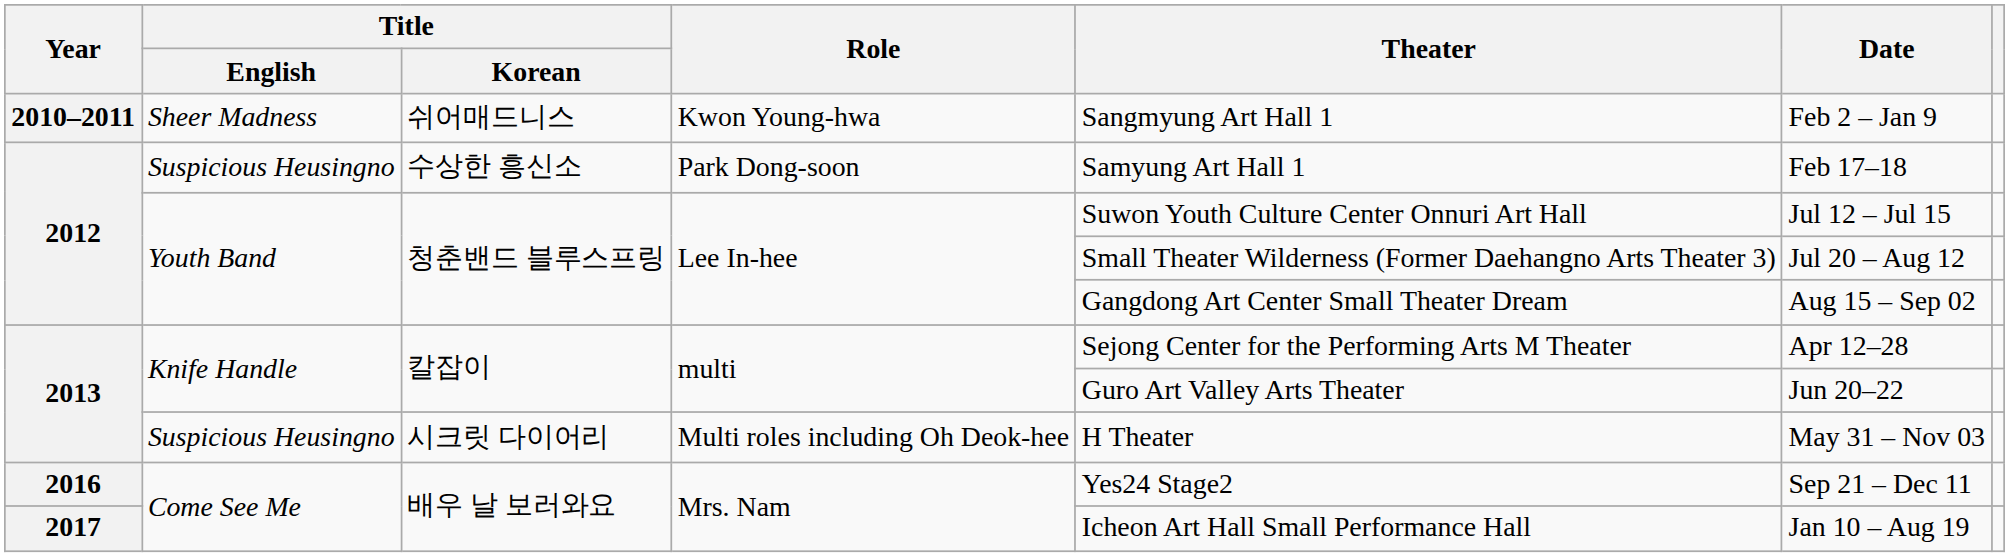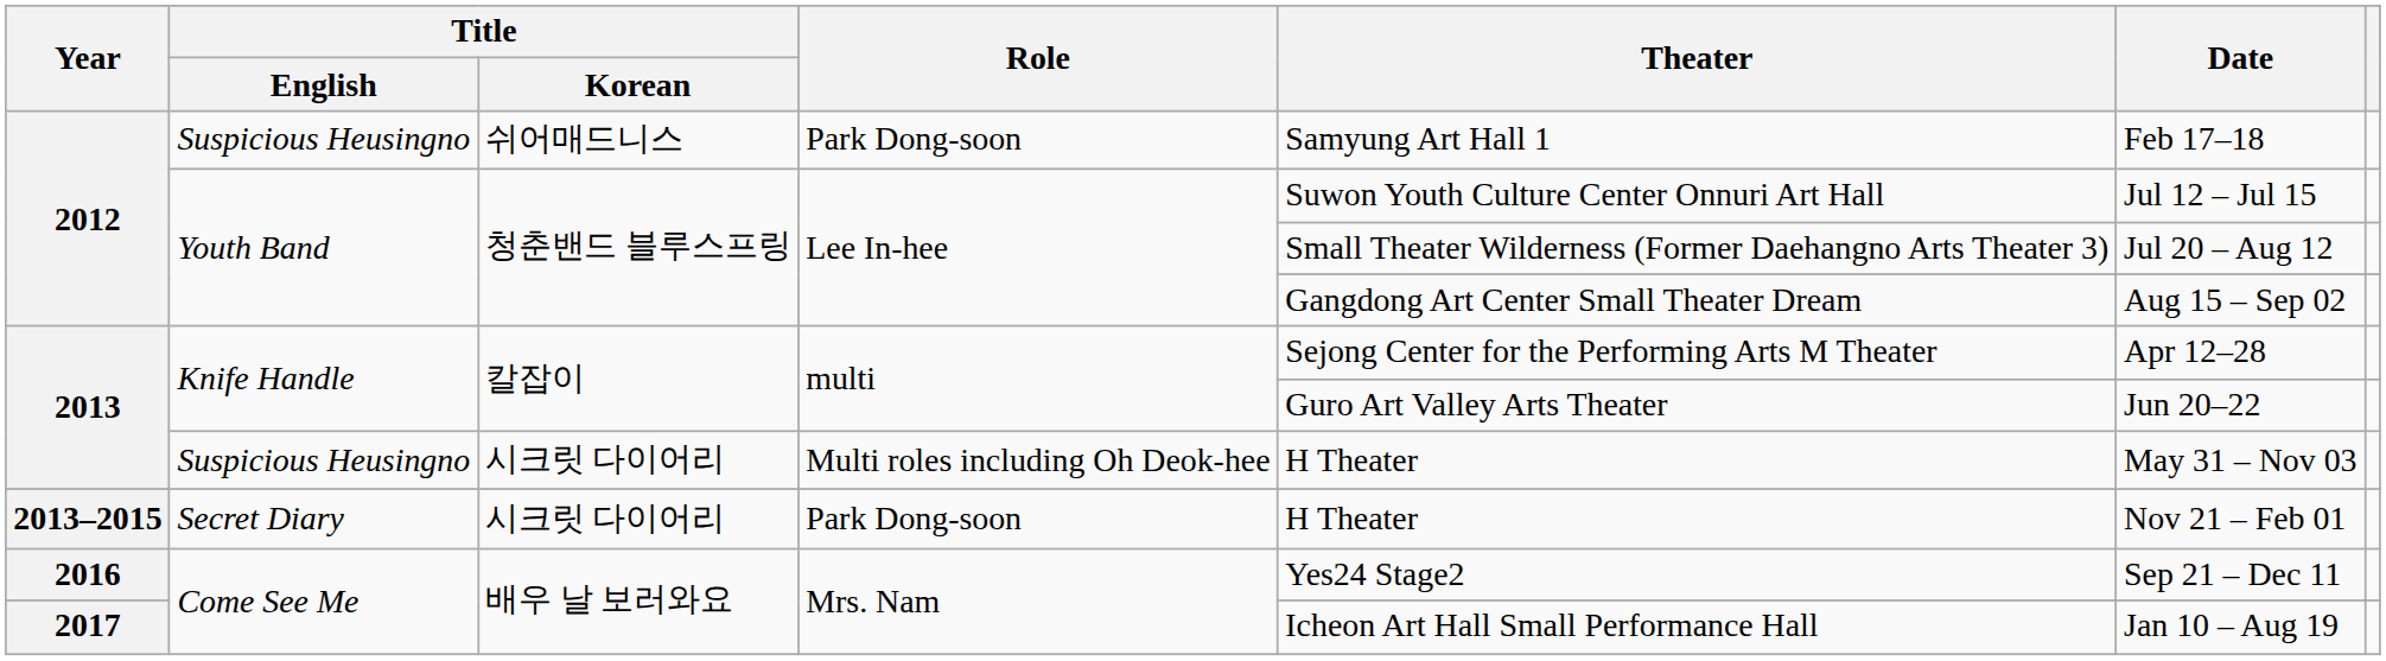 <table class="wikitable sortable plainrowheaders" style="text-align:left; font-size:100%;">
 <tr>
 <th rowspan="2" scope="col">Year</th>
 <th colspan="2" scope="col">Title</th>
 <th rowspan="2" scope="col">Role</th>
 <th rowspan="2" scope="col">Theater</th>
 <th rowspan="2" scope="col">Date</th>
 <th rowspan="2" scope="col" class="unsortable"></th>
 </tr>
 <tr>
 <th>English</th>
 <th>Korean</th>
 </tr>
 <tr>
-<th scope="row">2010–2011</th>
-<td><em>Sheer Madness</em></td>
-<td>쉬어매드니스</td>
-<td>Kwon Young-hwa</td>
-<td>Sangmyung Art Hall 1</td>
-<td>Feb 2 – Jan 9</td>
-<td></td>
-</tr>
-<tr>
 <th scope="row" rowspan="4">2012</th>
 <td><em>Suspicious Heusingno</em></td>
-<td>수상한 흥신소</td>
+<td>쉬어매드니스</td>
 <td>Park Dong-soon</td>
 <td>Samyung Art Hall 1</td>
 <td>Feb 17–18</td>
 <td></td>
 </tr>
 <tr>
 <td rowspan="3"><em>Youth Band</em></td>
 <td rowspan="3">청춘밴드 블루스프링</td>
 <td rowspan="3">Lee In-hee</td>
 <td>Suwon Youth Culture Center Onnuri Art Hall</td>
 <td>Jul 12 – Jul 15</td>
 <td></td>
 </tr>
 <tr>
 <td>Small Theater Wilderness (Former Daehangno Arts Theater 3)</td>
 <td>Jul 20 – Aug 12</td>
 <td></td>
 </tr>
 <tr>
 <td>Gangdong Art Center Small Theater Dream</td>
 <td>Aug 15 – Sep 02</td>
 <td></td>
 </tr>
 <tr>
 <th rowspan="3" scope="row">2013</th>
 <td rowspan="2"><em>Knife Handle</em></td>
 <td rowspan="2">칼잡이</td>
 <td rowspan="2">multi</td>
 <td>Sejong Center for the Performing Arts M Theater</td>
 <td>Apr 12–28</td>
 <td></td>
 </tr>
 <tr>
 <td>Guro Art Valley Arts Theater</td>
 <td>Jun 20–22</td>
 <td></td>
 </tr>
 <tr>
 <td><em>Suspicious Heusingno</em></td>
 <td>시크릿 다이어리</td>
 <td>Multi roles including Oh Deok-hee</td>
 <td>H Theater</td>
 <td>May 31 – Nov 03</td>
 <td></td>
 </tr>
 <tr>
+<th scope="row">2013–2015</th>
+<td><em>Secret Diary</em></td>
+<td>시크릿 다이어리</td>
+<td>Park Dong-soon</td>
+<td>H Theater</td>
+<td>Nov 21 – Feb 01</td>
+<td></td>
+</tr>
+<tr>
 <th scope="row">2016</th>
 <td rowspan="2"><em>Come See Me</em></td>
 <td rowspan="2">배우 날 보러와요</td>
 <td rowspan="2">Mrs. Nam</td>
 <td>Yes24 Stage2</td>
 <td>Sep 21 – Dec 11</td>
 <td></td>
 </tr>
 <tr>
 <th scope="row">2017</th>
 <td>Icheon Art Hall Small Performance Hall</td>
 <td>Jan 10 – Aug 19</td>
 <td></td>
 </tr>
 </table>
